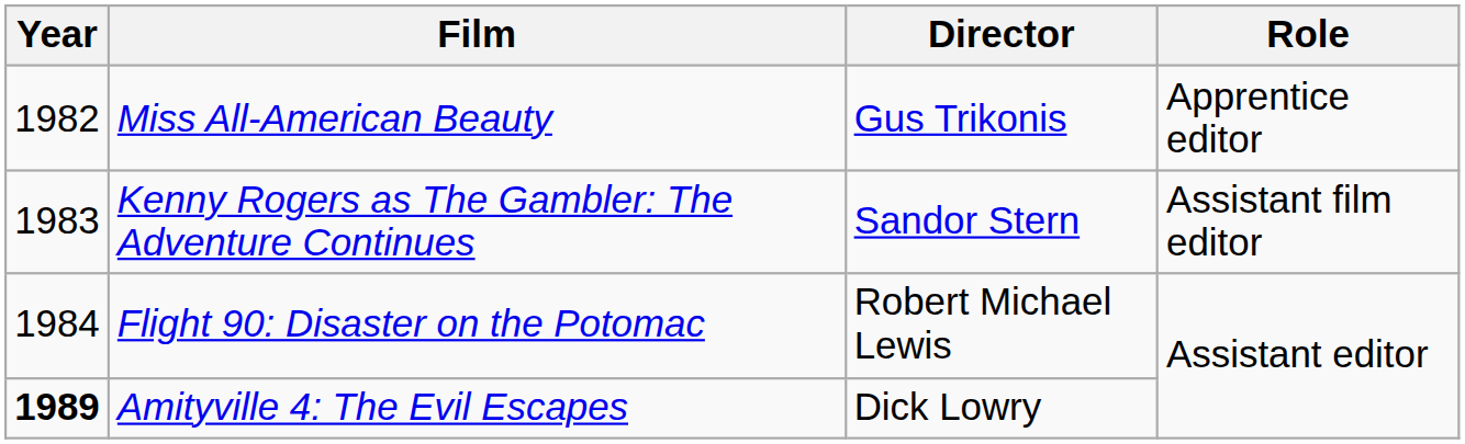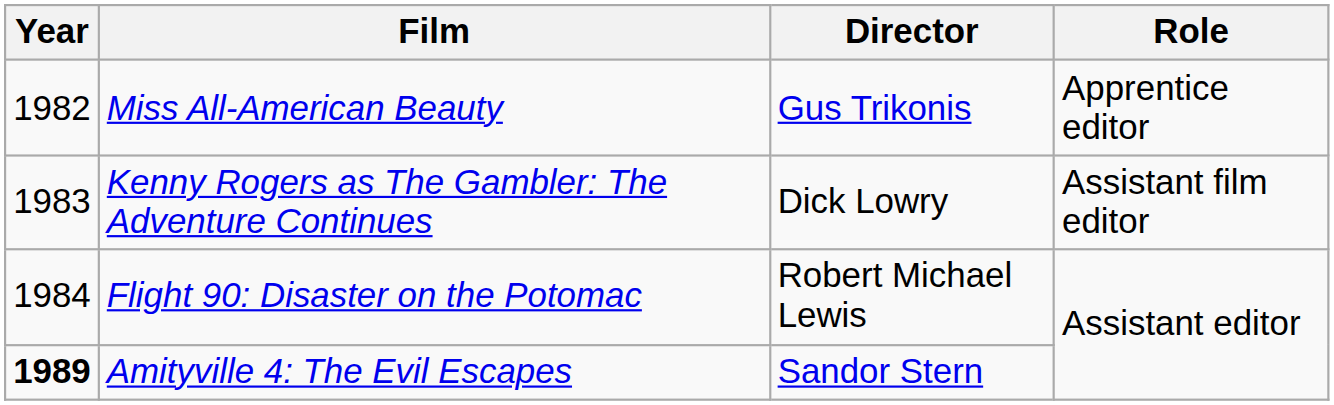 <table class="wikitable">
 <tr>
 <th>Year</th>
 <th>Film</th>
 <th>Director</th>
 <th>Role</th>
 </tr>
 <tr>
 <td>1982</td>
 <td><em><a href='#'>Miss All-American Beauty</a></em></td>
 <td><a href='#'>Gus Trikonis</a></td>
 <td>Apprentice editor</td>
 </tr>
 <tr>
 <td>1983</td>
 <td><em><a href='#'>Kenny Rogers as The Gambler: The Adventure Continues</a></em></td>
-<td><a href='#'>Sandor Stern</a></td>
+<td>Dick Lowry</td>
 <td>Assistant film editor</td>
 </tr>
 <tr>
 <td>1984</td>
 <td><em><a href='#'>Flight 90: Disaster on the Potomac</a></em></td>
 <td>Robert Michael Lewis</td>
 <td rowspan=2>Assistant editor</td>
 </tr>
 <tr>
 <td><strong>1989</strong></td>
 <td><em><a href='#'>Amityville 4: The Evil Escapes</a></em></td>
-<td>Dick Lowry</td>
+<td><a href='#'>Sandor Stern</a></td>
 </tr>
 </table>
